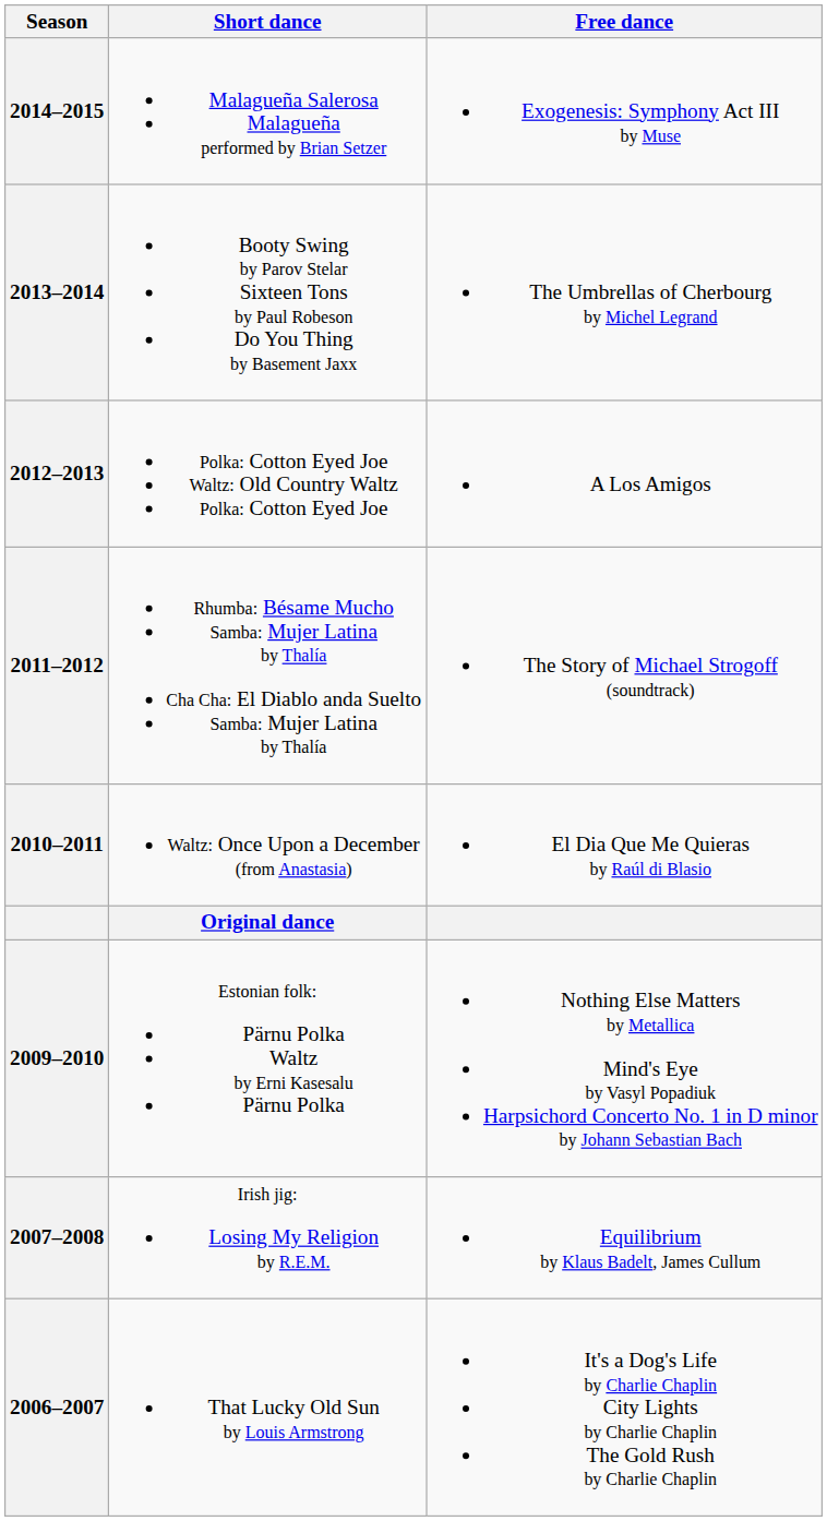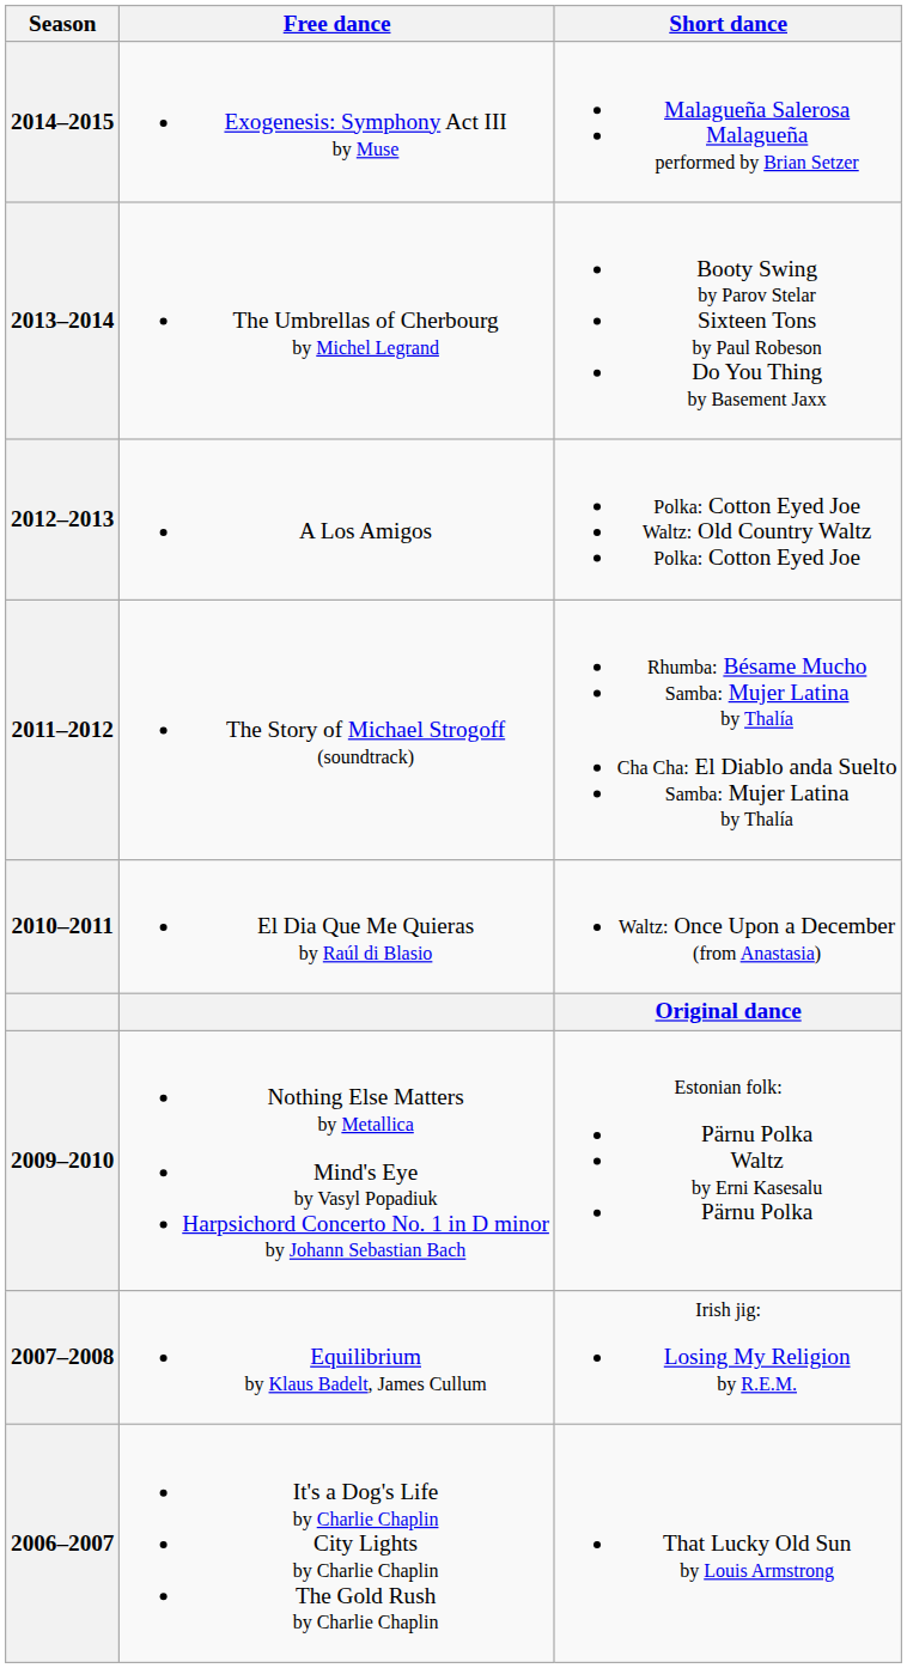 <table class="wikitable" style="text-align:center">
 <tr>
 <th>Season</th>
+<th><a href='#'>Free dance</a></th>
 <th><a href='#'>Short dance</a></th>
-<th><a href='#'>Free dance</a></th>
 </tr>
 <tr>
 <th>2014–2015</th>
+<td><br><ul><li><a href='#'>Exogenesis: Symphony</a> Act III <br><small> by <a href='#'>Muse</a> </small></li></ul></td>
 <td><br><ul><li><a href='#'>Malagueña Salerosa</a></li><li><a href='#'>Malagueña</a> <br><small> performed by <a href='#'>Brian Setzer</a> </small></li></ul></td>
-<td><br><ul><li><a href='#'>Exogenesis: Symphony</a> Act III <br><small> by <a href='#'>Muse</a> </small></li></ul></td>
 </tr>
 <tr>
 <th>2013–2014 <br> </th>
+<td><br><ul><li>The Umbrellas of Cherbourg <br><small> by <a href='#'>Michel Legrand</a> </small></li></ul></td>
 <td><br><ul><li>Booty Swing <br><small> by Parov Stelar </small></li><li>Sixteen Tons <br><small> by Paul Robeson </small></li><li>Do You Thing <br><small> by Basement Jaxx </small></li></ul></td>
-<td><br><ul><li>The Umbrellas of Cherbourg <br><small> by <a href='#'>Michel Legrand</a> </small></li></ul></td>
 </tr>
 <tr>
 <th>2012–2013 <br> </th>
+<td><br><ul><li>A Los Amigos</li></ul></td>
 <td><br><ul><li><small>Polka:</small> Cotton Eyed Joe</li><li><small>Waltz:</small> Old Country Waltz</li><li><small>Polka:</small> Cotton Eyed Joe</li></ul></td>
-<td><br><ul><li>A Los Amigos</li></ul></td>
 </tr>
 <tr>
 <th>2011–2012 <br> </th>
+<td><br><ul><li>The Story of <a href='#'>Michael Strogoff</a> <br><small> (soundtrack) </small></li></ul></td>
 <td><br><ul><li><small>Rhumba:</small> <a href='#'>Bésame Mucho</a></li><li><small>Samba:</small> <a href='#'>Mujer Latina</a> <br><small> by <a href='#'>Thalía</a> </small></li></ul><ul><li><small>Cha Cha:</small> El Diablo anda Suelto</li><li><small>Samba:</small> Mujer Latina <br><small> by Thalía </small></li></ul></td>
-<td><br><ul><li>The Story of <a href='#'>Michael Strogoff</a> <br><small> (soundtrack) </small></li></ul></td>
 </tr>
 <tr>
 <th>2010–2011 <br> </th>
+<td><br><ul><li>El Dia Que Me Quieras <br><small> by <a href='#'>Raúl di Blasio</a> </small></li></ul></td>
 <td><br><ul><li><small>Waltz:</small> Once Upon a December <br><small> (from <a href='#'>Anastasia</a>) </small></li></ul></td>
-<td><br><ul><li>El Dia Que Me Quieras <br><small> by <a href='#'>Raúl di Blasio</a> </small></li></ul></td>
 </tr>
 <tr>
 <th></th>
+<th></th>
 <th><a href='#'>Original dance</a></th>
-<th></th>
 </tr>
 <tr>
 <th>2009–2010 <br> </th>
+<td><br><ul><li>Nothing Else Matters <br><small> by <a href='#'>Metallica</a> </small></li></ul><ul><li>Mind's Eye <br><small> by Vasyl Popadiuk </small></li><li><a href='#'>Harpsichord Concerto No. 1 in D minor</a> <br><small> by <a href='#'>Johann Sebastian Bach</a> </small></li></ul></td>
 <td><small>Estonian folk:</small><br><ul><li>Pärnu Polka</li><li>Waltz <br><small> by Erni Kasesalu </small></li><li>Pärnu Polka</li></ul></td>
-<td><br><ul><li>Nothing Else Matters <br><small> by <a href='#'>Metallica</a> </small></li></ul><ul><li>Mind's Eye <br><small> by Vasyl Popadiuk </small></li><li><a href='#'>Harpsichord Concerto No. 1 in D minor</a> <br><small> by <a href='#'>Johann Sebastian Bach</a> </small></li></ul></td>
 </tr>
 <tr>
 <th>2007–2008 <br> </th>
+<td><br><ul><li><a href='#'>Equilibrium</a> <br><small> by <a href='#'>Klaus Badelt</a>, James Cullum </small></li></ul></td>
 <td><small>Irish jig:</small><br><ul><li><a href='#'>Losing My Religion</a> <br><small> by <a href='#'>R.E.M.</a> </small></li></ul></td>
-<td><br><ul><li><a href='#'>Equilibrium</a> <br><small> by <a href='#'>Klaus Badelt</a>, James Cullum </small></li></ul></td>
 </tr>
 <tr>
 <th>2006–2007 <br> </th>
+<td><br><ul><li>It's a Dog's Life <br><small> by <a href='#'>Charlie Chaplin</a> </small></li><li>City Lights <br><small> by Charlie Chaplin </small></li><li>The Gold Rush <br><small> by Charlie Chaplin </small></li></ul></td>
 <td><br><ul><li>That Lucky Old Sun <br><small> by <a href='#'>Louis Armstrong</a> </small></li></ul></td>
-<td><br><ul><li>It's a Dog's Life <br><small> by <a href='#'>Charlie Chaplin</a> </small></li><li>City Lights <br><small> by Charlie Chaplin </small></li><li>The Gold Rush <br><small> by Charlie Chaplin </small></li></ul></td>
 </tr>
 </table>
